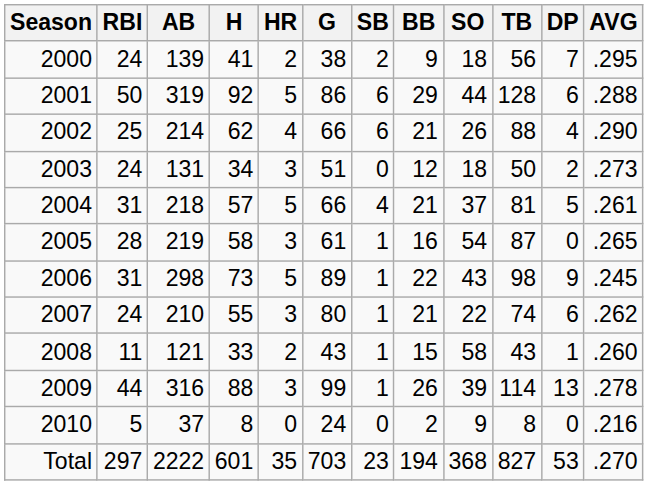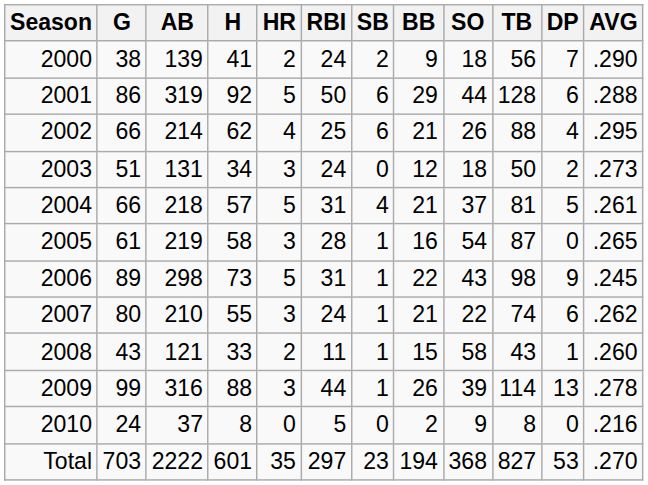 <table class="wikitable sortable" | style="margin: 0px" |>
 <tr>
 <th>Season</th>
-<th>RBI</th>
+<th>G</th>
 <th>AB</th>
 <th>H</th>
 <th>HR</th>
-<th>G</th>
+<th>RBI</th>
 <th>SB</th>
 <th>BB</th>
 <th>SO</th>
 <th>TB</th>
 <th>DP</th>
 <th>AVG</th>
 </tr>
 <tr align="right">
 <td>2000</td>
-<td>24</td>
+<td>38</td>
 <td>139</td>
 <td>41</td>
 <td>2</td>
-<td>38</td>
+<td>24</td>
 <td>2</td>
 <td>9</td>
 <td>18</td>
 <td>56</td>
 <td>7</td>
-<td>.295</td>
+<td>.290</td>
 </tr>
 <tr align="right">
 <td>2001</td>
-<td>50</td>
+<td>86</td>
 <td>319</td>
 <td>92</td>
 <td>5</td>
-<td>86</td>
+<td>50</td>
 <td>6</td>
 <td>29</td>
 <td>44</td>
 <td>128</td>
 <td>6</td>
 <td>.288</td>
 </tr>
 <tr align="right">
 <td>2002</td>
-<td>25</td>
+<td>66</td>
 <td>214</td>
 <td>62</td>
 <td>4</td>
-<td>66</td>
+<td>25</td>
 <td>6</td>
 <td>21</td>
 <td>26</td>
 <td>88</td>
 <td>4</td>
-<td>.290</td>
+<td>.295</td>
 </tr>
 <tr align="right">
 <td>2003</td>
-<td>24</td>
+<td>51</td>
 <td>131</td>
 <td>34</td>
 <td>3</td>
-<td>51</td>
+<td>24</td>
 <td>0</td>
 <td>12</td>
 <td>18</td>
 <td>50</td>
 <td>2</td>
 <td>.273</td>
 </tr>
 <tr align="right">
 <td>2004</td>
-<td>31</td>
+<td>66</td>
 <td>218</td>
 <td>57</td>
 <td>5</td>
-<td>66</td>
+<td>31</td>
 <td>4</td>
 <td>21</td>
 <td>37</td>
 <td>81</td>
 <td>5</td>
 <td>.261</td>
 </tr>
 <tr align="right">
 <td>2005</td>
-<td>28</td>
+<td>61</td>
 <td>219</td>
 <td>58</td>
 <td>3</td>
-<td>61</td>
+<td>28</td>
 <td>1</td>
 <td>16</td>
 <td>54</td>
 <td>87</td>
 <td>0</td>
 <td>.265</td>
 </tr>
 <tr align="right">
 <td>2006</td>
-<td>31</td>
+<td>89</td>
 <td>298</td>
 <td>73</td>
 <td>5</td>
-<td>89</td>
+<td>31</td>
 <td>1</td>
 <td>22</td>
 <td>43</td>
 <td>98</td>
 <td>9</td>
 <td>.245</td>
 </tr>
 <tr align="right">
 <td>2007</td>
-<td>24</td>
+<td>80</td>
 <td>210</td>
 <td>55</td>
 <td>3</td>
-<td>80</td>
+<td>24</td>
 <td>1</td>
 <td>21</td>
 <td>22</td>
 <td>74</td>
 <td>6</td>
 <td>.262</td>
 </tr>
 <tr align="right">
 <td>2008</td>
-<td>11</td>
+<td>43</td>
 <td>121</td>
 <td>33</td>
 <td>2</td>
-<td>43</td>
+<td>11</td>
 <td>1</td>
 <td>15</td>
 <td>58</td>
 <td>43</td>
 <td>1</td>
 <td>.260</td>
 </tr>
 <tr align="right">
 <td>2009</td>
-<td>44</td>
+<td>99</td>
 <td>316</td>
 <td>88</td>
 <td>3</td>
-<td>99</td>
+<td>44</td>
 <td>1</td>
 <td>26</td>
 <td>39</td>
 <td>114</td>
 <td>13</td>
 <td>.278</td>
 </tr>
 <tr align="right">
 <td>2010</td>
-<td>5</td>
+<td>24</td>
 <td>37</td>
 <td>8</td>
 <td>0</td>
-<td>24</td>
+<td>5</td>
 <td>0</td>
 <td>2</td>
 <td>9</td>
 <td>8</td>
 <td>0</td>
 <td>.216</td>
 </tr>
 <tr align="right">
 <td>Total</td>
-<td>297</td>
+<td>703</td>
 <td>2222</td>
 <td>601</td>
 <td>35</td>
-<td>703</td>
+<td>297</td>
 <td>23</td>
 <td>194</td>
 <td>368</td>
 <td>827</td>
 <td>53</td>
 <td>.270</td>
 </tr>
 </table>
